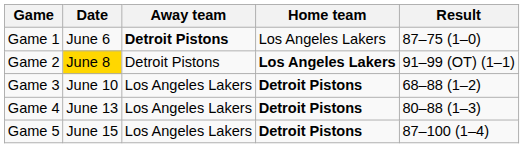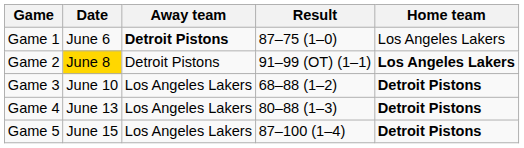 <table class="wikitable">
 <tr>
 <th>Game</th>
 <th>Date</th>
 <th>Away team</th>
+<th>Result</th>
 <th>Home team</th>
-<th>Result</th>
 </tr>
 <tr>
 <td>Game 1</td>
 <td>June 6</td>
 <td><strong>Detroit Pistons</strong></td>
+<td>87–75 (1–0)</td>
 <td>Los Angeles Lakers</td>
-<td>87–75 (1–0)</td>
 </tr>
 <tr>
 <td>Game 2</td>
 <td style="background: gold;">June 8</td>
 <td>Detroit Pistons</td>
+<td>91–99 (OT) (1–1)</td>
 <td><strong>Los Angeles Lakers</strong></td>
-<td>91–99 (OT) (1–1)</td>
 </tr>
 <tr>
 <td>Game 3</td>
 <td>June 10</td>
 <td>Los Angeles Lakers</td>
+<td>68–88 (1–2)</td>
 <td><strong>Detroit Pistons</strong></td>
-<td>68–88 (1–2)</td>
 </tr>
 <tr>
 <td>Game 4</td>
 <td>June 13</td>
 <td>Los Angeles Lakers</td>
+<td>80–88 (1–3)</td>
 <td><strong>Detroit Pistons</strong></td>
-<td>80–88 (1–3)</td>
 </tr>
 <tr>
 <td>Game 5</td>
 <td>June 15</td>
 <td>Los Angeles Lakers</td>
+<td>87–100 (1–4)</td>
 <td><strong>Detroit Pistons</strong></td>
-<td>87–100 (1–4)</td>
 </tr>
 </table>
